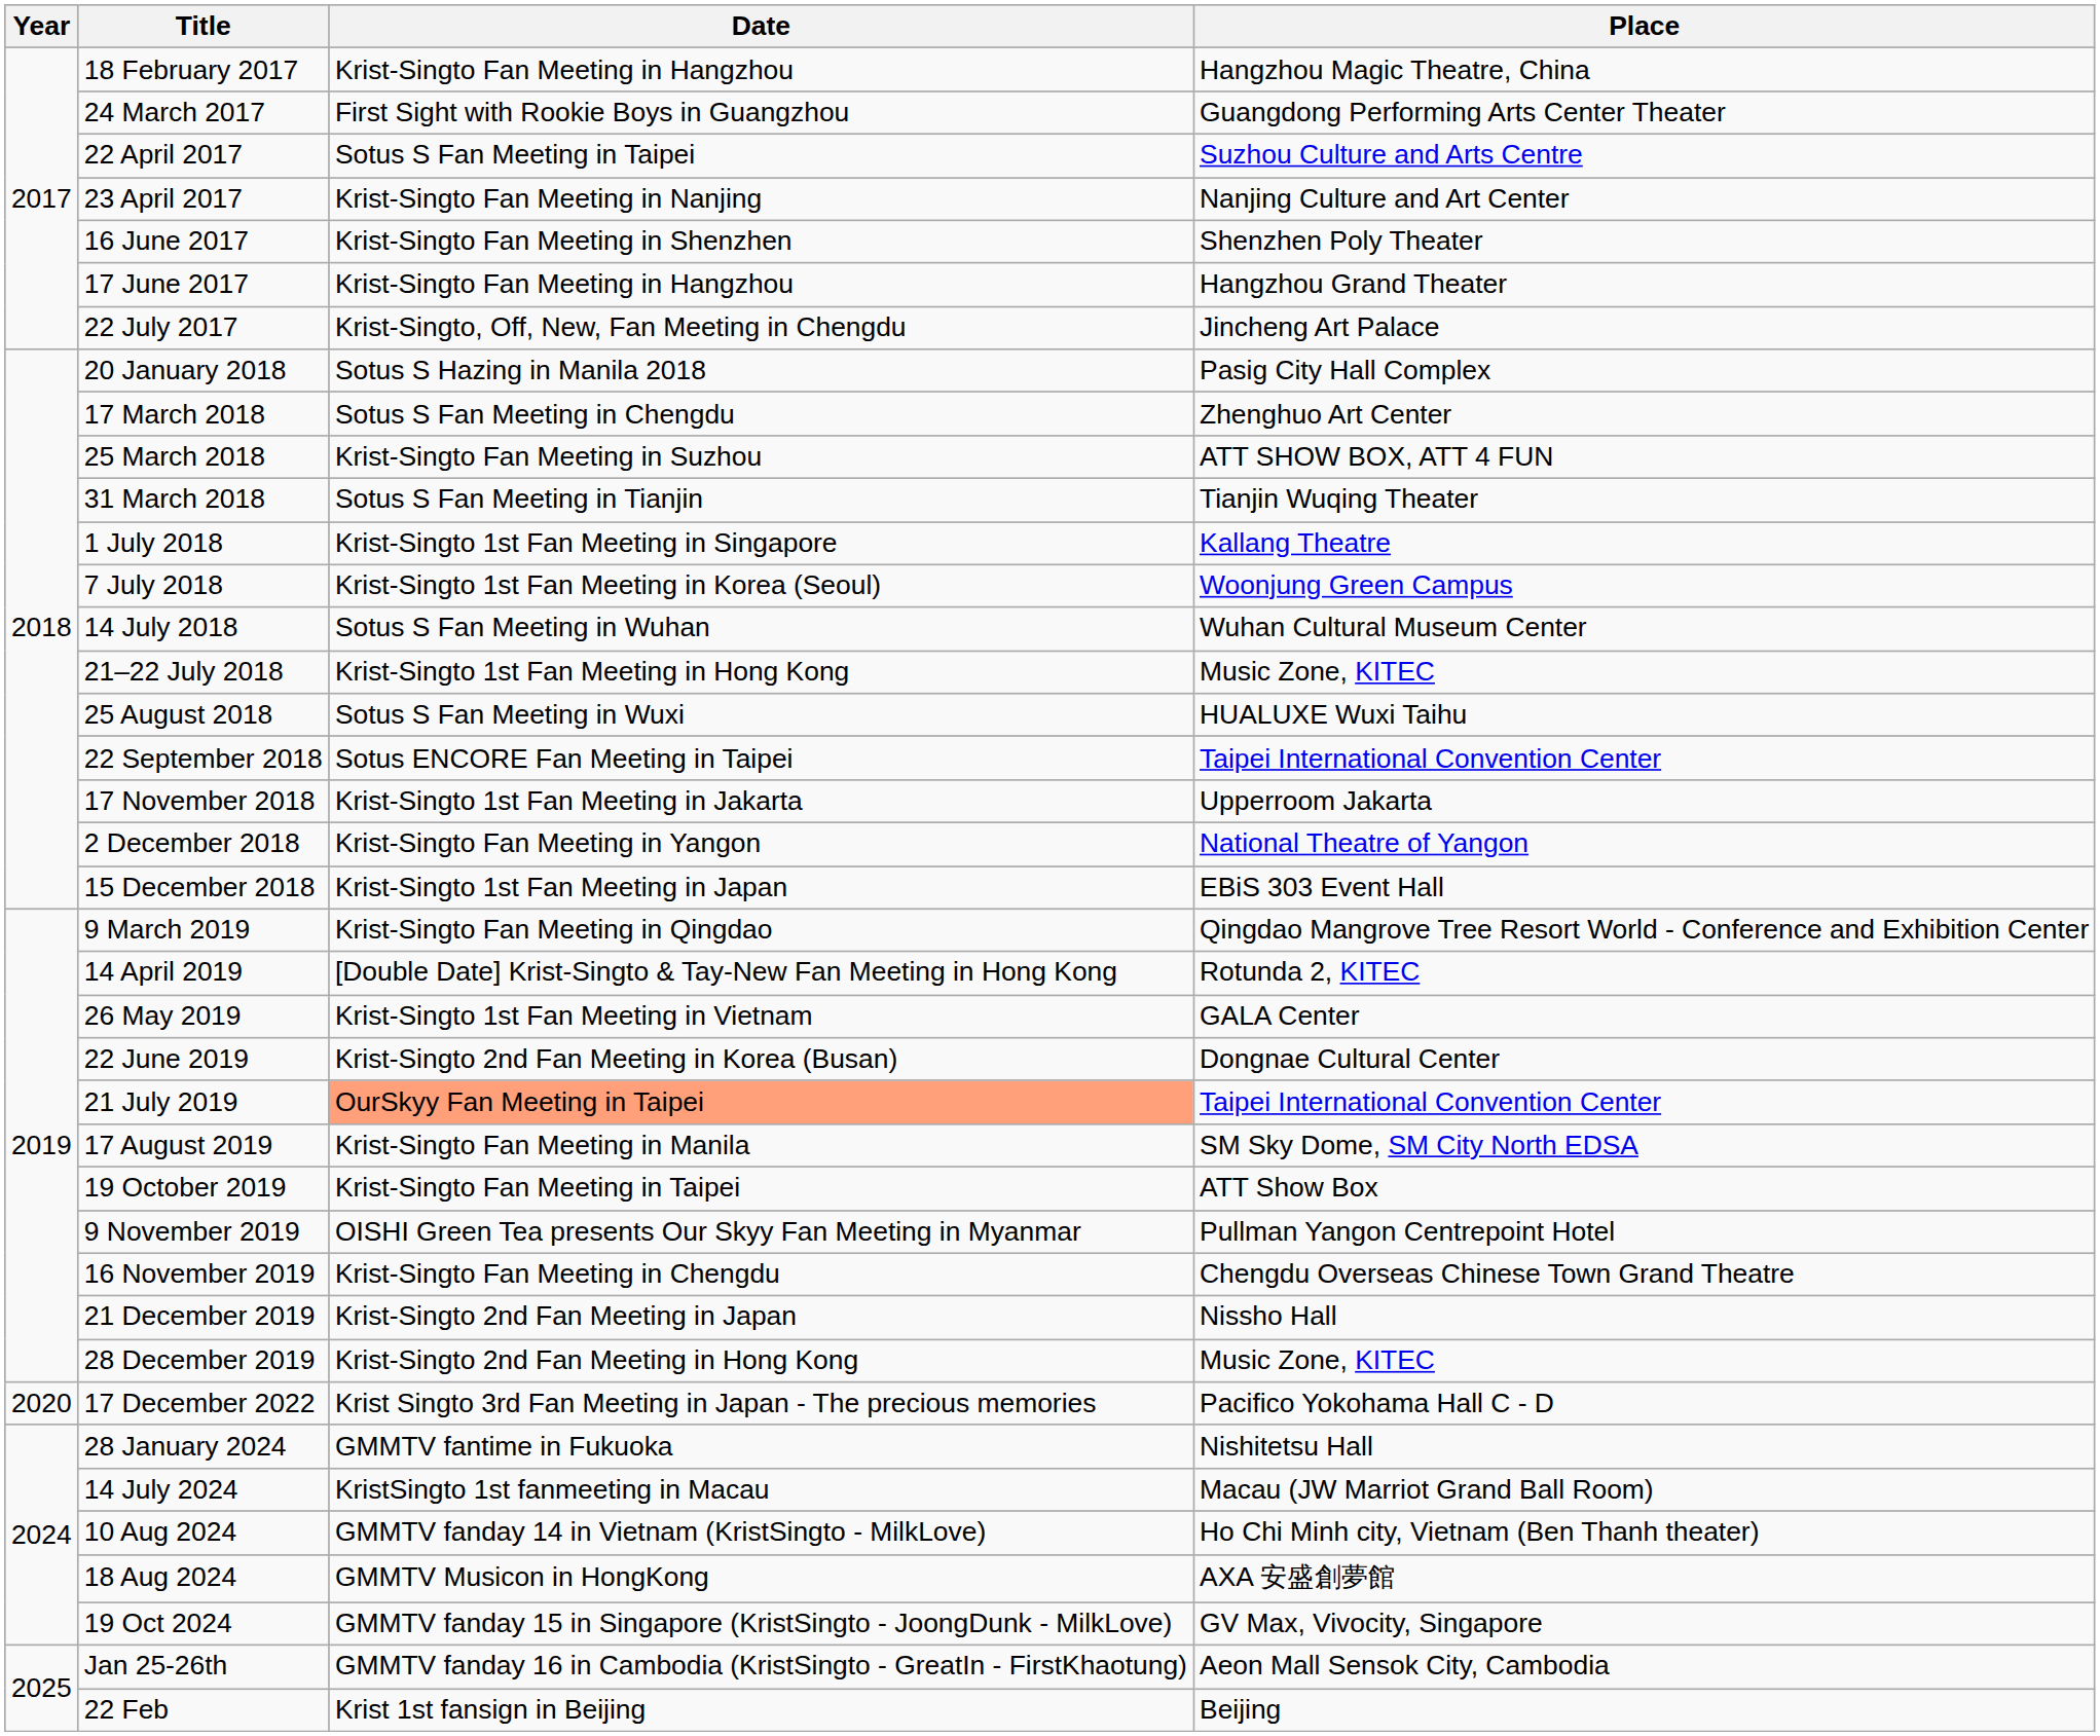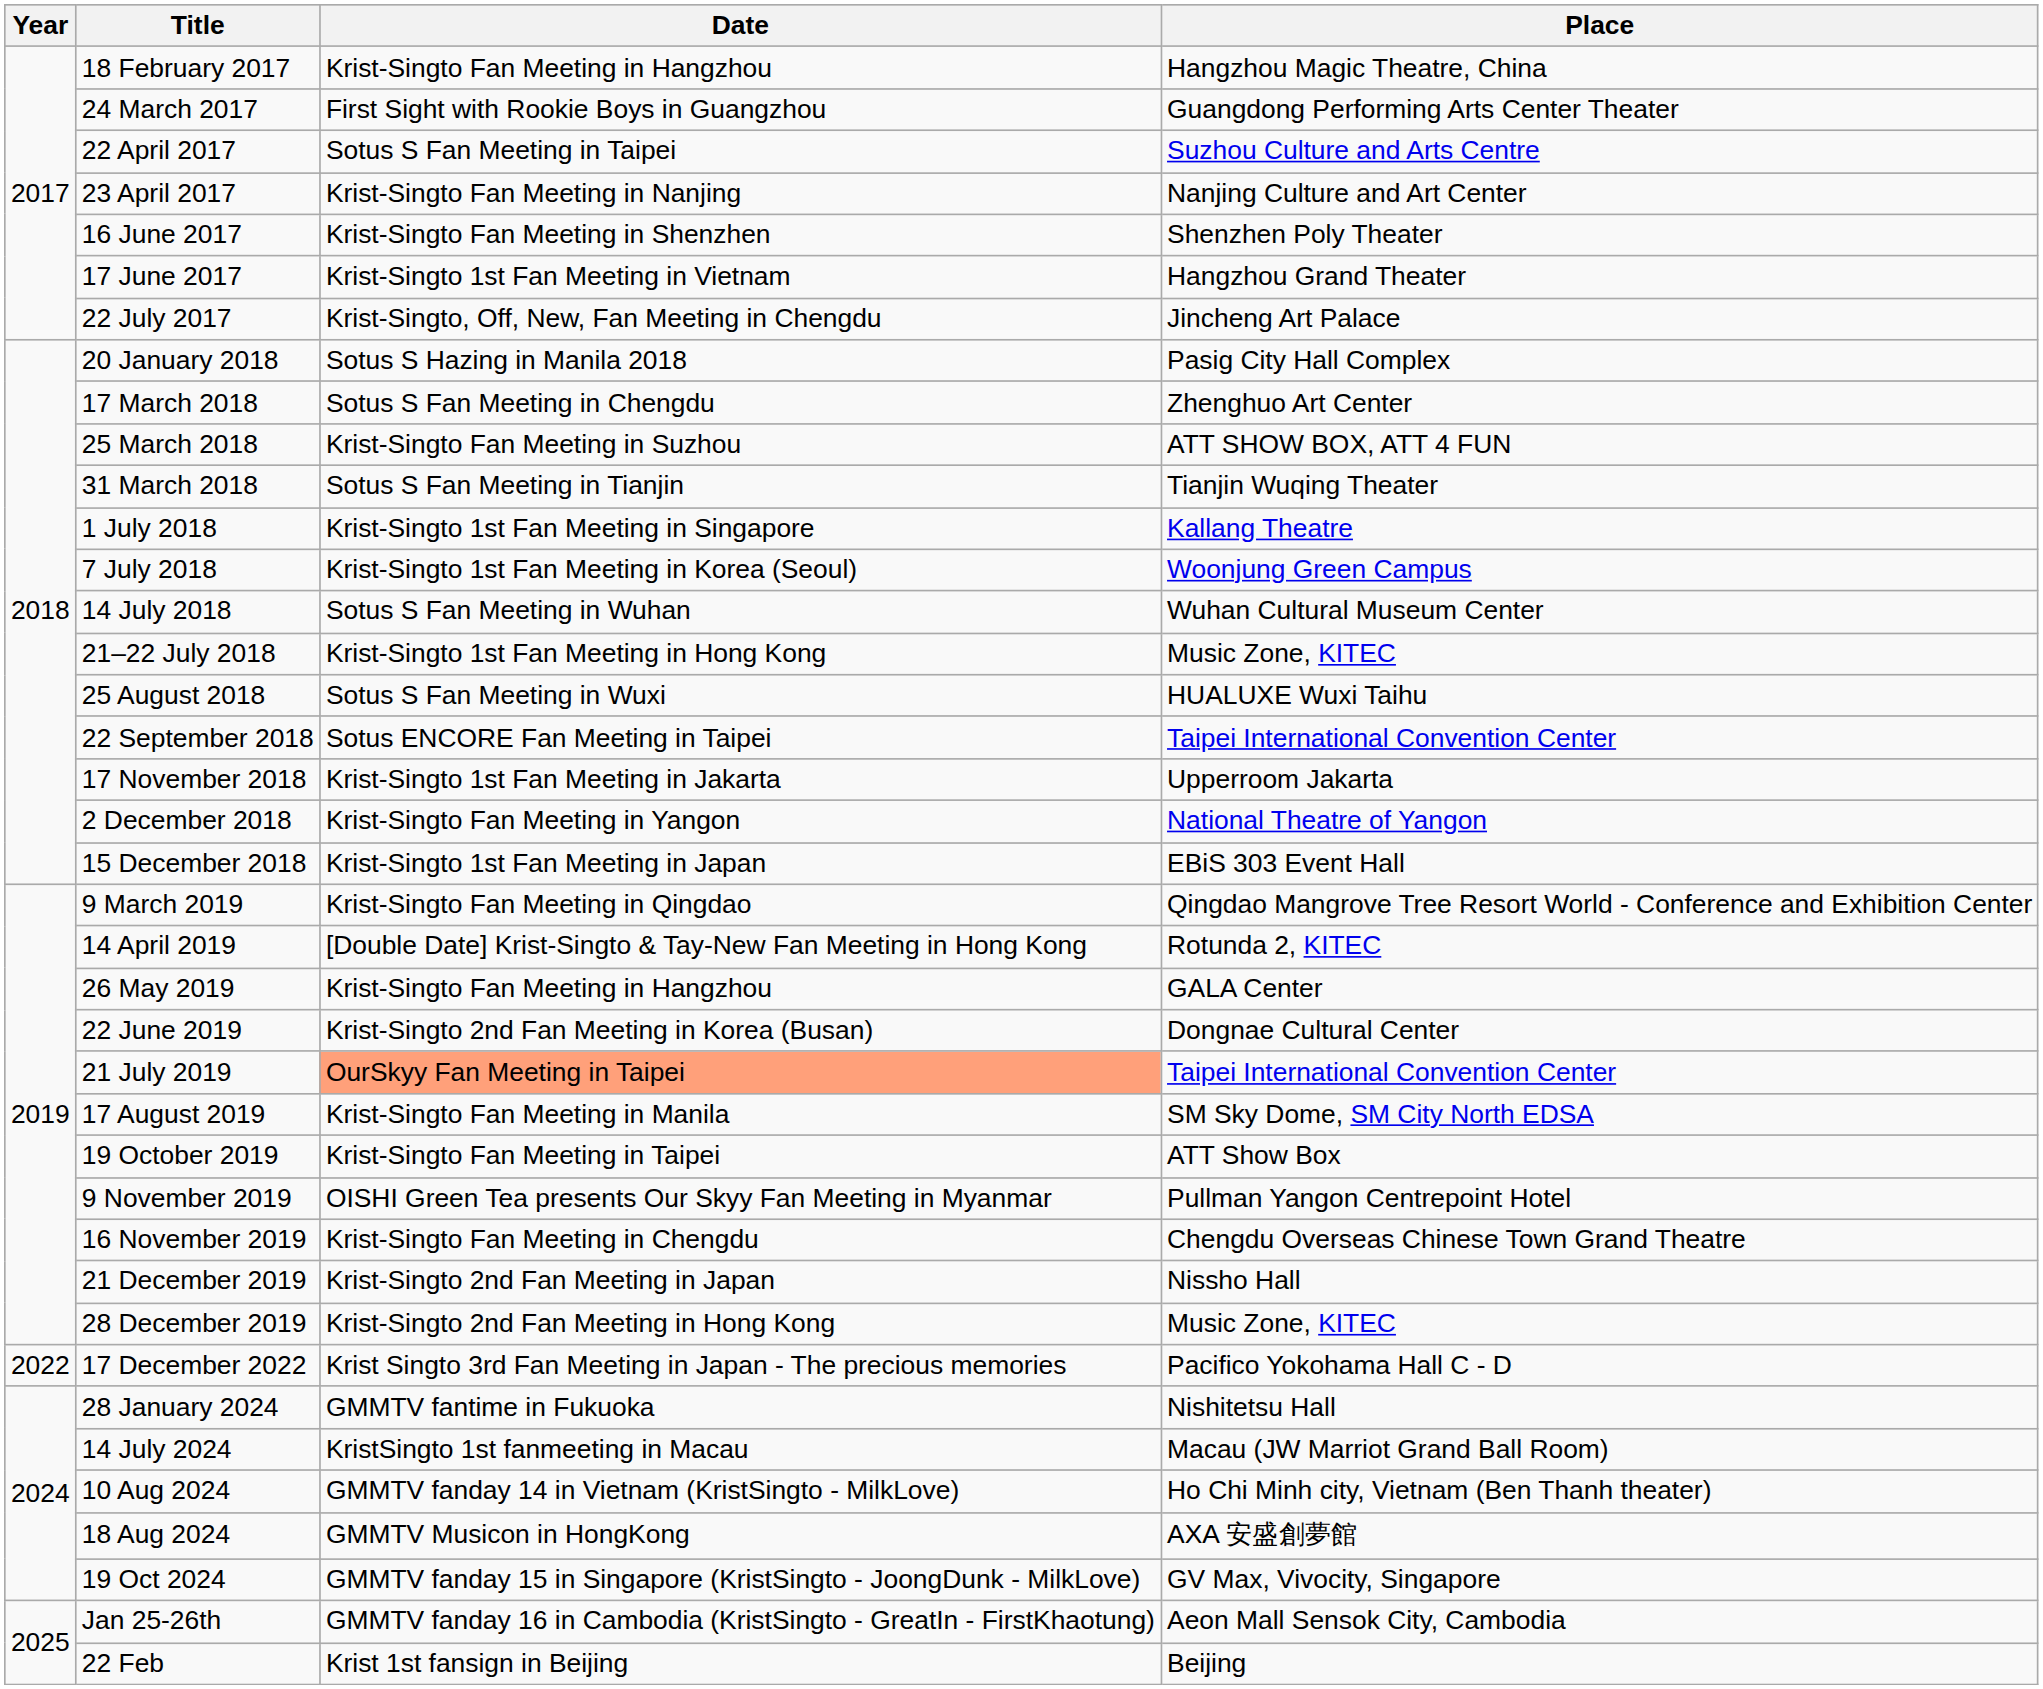 <table class="wikitable">
 <tr>
 <th>Year</th>
 <th>Title</th>
 <th>Date</th>
 <th>Place</th>
 </tr>
 <tr>
 <td rowspan="7">2017</td>
 <td>18 February 2017</td>
 <td>Krist-Singto Fan Meeting in Hangzhou</td>
 <td>Hangzhou Magic Theatre, China</td>
 </tr>
 <tr>
 <td>24 March 2017</td>
 <td>First Sight with Rookie Boys in Guangzhou</td>
 <td>Guangdong Performing Arts Center Theater</td>
 </tr>
 <tr>
 <td>22 April 2017</td>
 <td>Sotus S Fan Meeting in Taipei</td>
 <td><a href='#'>Suzhou Culture and Arts Centre</a></td>
 </tr>
 <tr>
 <td>23 April 2017</td>
 <td>Krist-Singto Fan Meeting in Nanjing</td>
 <td>Nanjing Culture and Art Center</td>
 </tr>
 <tr>
 <td>16 June 2017</td>
 <td>Krist-Singto Fan Meeting in Shenzhen</td>
 <td>Shenzhen Poly Theater</td>
 </tr>
 <tr>
 <td>17 June 2017</td>
-<td>Krist-Singto Fan Meeting in Hangzhou</td>
+<td>Krist-Singto 1st Fan Meeting in Vietnam</td>
 <td>Hangzhou Grand Theater</td>
 </tr>
 <tr>
 <td>22 July 2017</td>
 <td>Krist-Singto, Off, New, Fan Meeting in Chengdu</td>
 <td>Jincheng Art Palace</td>
 </tr>
 <tr>
 <td rowspan="13">2018</td>
 <td>20 January 2018</td>
 <td>Sotus S Hazing in Manila 2018</td>
 <td>Pasig City Hall Complex</td>
 </tr>
 <tr>
 <td>17 March 2018</td>
 <td>Sotus S Fan Meeting in Chengdu</td>
 <td>Zhenghuo Art Center</td>
 </tr>
 <tr>
 <td>25 March 2018</td>
 <td>Krist-Singto Fan Meeting in Suzhou</td>
 <td>ATT SHOW BOX, ATT 4 FUN</td>
 </tr>
 <tr>
 <td>31 March 2018</td>
 <td>Sotus S Fan Meeting in Tianjin</td>
 <td>Tianjin Wuqing Theater</td>
 </tr>
 <tr>
 <td>1 July 2018</td>
 <td>Krist-Singto 1st Fan Meeting in Singapore</td>
 <td><a href='#'>Kallang Theatre</a></td>
 </tr>
 <tr>
 <td>7 July 2018</td>
 <td>Krist-Singto 1st Fan Meeting in Korea (Seoul)</td>
 <td><a href='#'>Woonjung Green Campus</a></td>
 </tr>
 <tr>
 <td>14 July 2018</td>
 <td>Sotus S Fan Meeting in Wuhan</td>
 <td>Wuhan Cultural Museum Center</td>
 </tr>
 <tr>
 <td>21–22 July 2018</td>
 <td>Krist-Singto 1st Fan Meeting in Hong Kong</td>
 <td>Music Zone, <a href='#'>KITEC</a></td>
 </tr>
 <tr>
 <td>25 August 2018</td>
 <td>Sotus S Fan Meeting in Wuxi</td>
 <td>HUALUXE Wuxi Taihu</td>
 </tr>
 <tr>
 <td>22 September 2018</td>
 <td>Sotus ENCORE Fan Meeting in Taipei</td>
 <td><a href='#'>Taipei International Convention Center</a></td>
 </tr>
 <tr>
 <td>17 November 2018</td>
 <td>Krist-Singto 1st Fan Meeting in Jakarta</td>
 <td>Upperroom Jakarta</td>
 </tr>
 <tr>
 <td>2 December 2018</td>
 <td>Krist-Singto Fan Meeting in Yangon</td>
 <td><a href='#'>National Theatre of Yangon</a></td>
 </tr>
 <tr>
 <td>15 December 2018</td>
 <td>Krist-Singto 1st Fan Meeting in Japan</td>
 <td>EBiS 303 Event Hall</td>
 </tr>
 <tr>
 <td rowspan="11">2019</td>
 <td>9 March 2019</td>
 <td>Krist-Singto Fan Meeting in Qingdao</td>
 <td>Qingdao Mangrove Tree Resort World - Conference and Exhibition Center</td>
 </tr>
 <tr>
 <td>14 April 2019</td>
 <td>[Double Date] Krist-Singto & Tay-New Fan Meeting in Hong Kong</td>
 <td>Rotunda 2, <a href='#'>KITEC</a></td>
 </tr>
 <tr>
 <td>26 May 2019</td>
-<td>Krist-Singto 1st Fan Meeting in Vietnam</td>
+<td>Krist-Singto Fan Meeting in Hangzhou</td>
 <td>GALA Center</td>
 </tr>
 <tr>
 <td>22 June 2019</td>
 <td>Krist-Singto 2nd Fan Meeting in Korea (Busan)</td>
 <td>Dongnae Cultural Center</td>
 </tr>
 <tr>
 <td>21 July 2019</td>
 <td style="background: lightsalmon;">OurSkyy Fan Meeting in Taipei</td>
 <td><a href='#'>Taipei International Convention Center</a></td>
 </tr>
 <tr>
 <td>17 August 2019</td>
 <td>Krist-Singto Fan Meeting in Manila</td>
 <td>SM Sky Dome, <a href='#'>SM City North EDSA</a></td>
 </tr>
 <tr>
 <td>19 October 2019</td>
 <td>Krist-Singto Fan Meeting in Taipei</td>
 <td>ATT Show Box</td>
 </tr>
 <tr>
 <td>9 November 2019</td>
 <td>OISHI Green Tea presents Our Skyy Fan Meeting in Myanmar</td>
 <td>Pullman Yangon Centrepoint Hotel</td>
 </tr>
 <tr>
 <td>16 November 2019</td>
 <td>Krist-Singto Fan Meeting in Chengdu</td>
 <td>Chengdu Overseas Chinese Town Grand Theatre</td>
 </tr>
 <tr>
 <td>21 December 2019</td>
 <td>Krist-Singto 2nd Fan Meeting in Japan</td>
 <td>Nissho Hall</td>
 </tr>
 <tr>
 <td>28 December 2019</td>
 <td>Krist-Singto 2nd Fan Meeting in Hong Kong</td>
 <td>Music Zone, <a href='#'>KITEC</a></td>
 </tr>
 <tr>
-<td>2020</td>
+<td>2022</td>
 <td>17 December 2022</td>
 <td>Krist Singto 3rd Fan Meeting in Japan - The precious memories</td>
 <td>Pacifico Yokohama Hall C - D</td>
 </tr>
 <tr>
 <td rowspan="5">2024</td>
 <td>28 January 2024</td>
 <td>GMMTV fantime in Fukuoka</td>
 <td>Nishitetsu Hall</td>
 </tr>
 <tr>
 <td>14 July 2024</td>
 <td>KristSingto 1st fanmeeting in Macau</td>
 <td>Macau (JW Marriot Grand Ball Room)</td>
 </tr>
 <tr>
 <td>10 Aug 2024</td>
 <td>GMMTV fanday 14 in Vietnam (KristSingto - MilkLove)</td>
 <td>Ho Chi Minh city, Vietnam (Ben Thanh theater)</td>
 </tr>
 <tr>
 <td>18 Aug 2024</td>
 <td>GMMTV Musicon in HongKong</td>
 <td>AXA 安盛創夢館</td>
 </tr>
 <tr>
 <td>19 Oct 2024</td>
 <td>GMMTV fanday 15 in Singapore (KristSingto - JoongDunk - MilkLove)</td>
 <td>GV Max, Vivocity, Singapore</td>
 </tr>
 <tr>
 <td rowspan="2">2025</td>
 <td>Jan 25-26th</td>
 <td>GMMTV fanday 16 in Cambodia (KristSingto - GreatIn - FirstKhaotung)</td>
 <td>Aeon Mall Sensok City, Cambodia</td>
 </tr>
 <tr>
 <td>22 Feb</td>
 <td>Krist 1st fansign in Beijing</td>
 <td>Beijing</td>
 </tr>
 </table>
